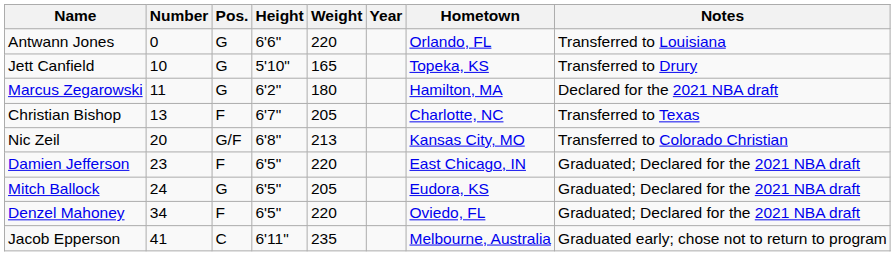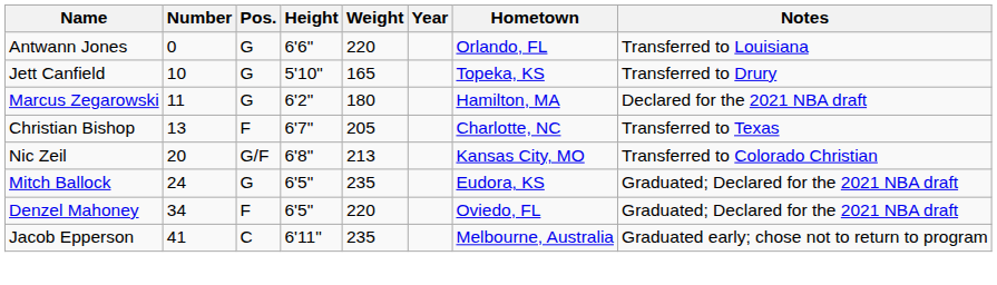 <table class="wikitable sortable" border="1">
 <tr>
 <th>Name</th>
 <th>Number</th>
 <th>Pos.</th>
 <th>Height</th>
 <th>Weight</th>
 <th>Year</th>
 <th>Hometown</th>
 <th class="unsortable">Notes</th>
 </tr>
 <tr>
 <td>Antwann Jones</td>
 <td>0</td>
 <td>G</td>
 <td>6'6"</td>
 <td>220</td>
 <td></td>
 <td><a href='#'>Orlando, FL</a></td>
 <td>Transferred to <a href='#'>Louisiana</a></td>
 </tr>
 <tr>
 <td>Jett Canfield</td>
 <td>10</td>
 <td>G</td>
 <td>5'10"</td>
 <td>165</td>
 <td></td>
 <td><a href='#'>Topeka, KS</a></td>
 <td>Transferred to <a href='#'>Drury</a></td>
 </tr>
 <tr>
 <td><a href='#'>Marcus Zegarowski</a></td>
 <td>11</td>
 <td>G</td>
 <td>6'2"</td>
 <td>180</td>
 <td></td>
 <td><a href='#'>Hamilton, MA</a></td>
 <td>Declared for the <a href='#'>2021 NBA draft</a></td>
 </tr>
 <tr>
 <td>Christian Bishop</td>
 <td>13</td>
 <td>F</td>
 <td>6'7"</td>
 <td>205</td>
 <td></td>
 <td><a href='#'>Charlotte, NC</a></td>
 <td>Transferred to <a href='#'>Texas</a></td>
 </tr>
 <tr>
 <td>Nic Zeil</td>
 <td>20</td>
 <td>G/F</td>
 <td>6'8"</td>
 <td>213</td>
 <td></td>
 <td><a href='#'>Kansas City, MO</a></td>
 <td>Transferred to <a href='#'>Colorado Christian</a></td>
 </tr>
 <tr>
-<td><a href='#'>Damien Jefferson</a></td>
-<td>23</td>
-<td>F</td>
-<td>6'5"</td>
-<td>220</td>
-<td></td>
-<td><a href='#'>East Chicago, IN</a></td>
-<td>Graduated; Declared for the <a href='#'>2021 NBA draft</a></td>
-</tr>
-<tr>
 <td><a href='#'>Mitch Ballock</a></td>
 <td>24</td>
 <td>G</td>
 <td>6'5"</td>
-<td>205</td>
+<td>235</td>
 <td></td>
 <td><a href='#'>Eudora, KS</a></td>
 <td>Graduated; Declared for the <a href='#'>2021 NBA draft</a></td>
 </tr>
 <tr>
 <td><a href='#'>Denzel Mahoney</a></td>
 <td>34</td>
 <td>F</td>
 <td>6'5"</td>
 <td>220</td>
 <td></td>
 <td><a href='#'>Oviedo, FL</a></td>
 <td>Graduated; Declared for the <a href='#'>2021 NBA draft</a></td>
 </tr>
 <tr>
 <td>Jacob Epperson</td>
 <td>41</td>
 <td>C</td>
 <td>6'11"</td>
 <td>235</td>
 <td></td>
 <td><a href='#'>Melbourne, Australia</a></td>
 <td>Graduated early; chose not to return to program</td>
 </tr>
 </table>
